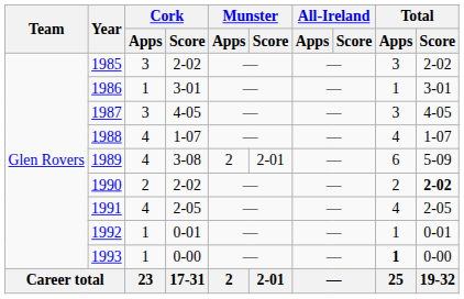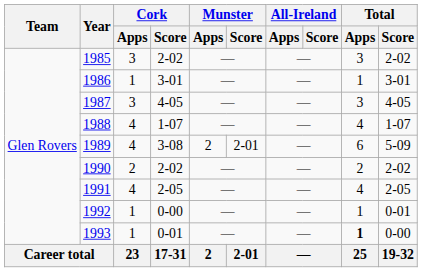 <table class="wikitable" style="text-align:center">
 <tr>
 <th rowspan="2">Team</th>
 <th rowspan="2">Year</th>
 <th colspan="2"><a href='#'>Cork</a></th>
 <th colspan="2"><a href='#'>Munster</a></th>
 <th colspan="2"><a href='#'>All-Ireland</a></th>
 <th colspan="2">Total</th>
 </tr>
 <tr>
 <th>Apps</th>
 <th>Score</th>
 <th>Apps</th>
 <th>Score</th>
 <th>Apps</th>
 <th>Score</th>
 <th>Apps</th>
 <th>Score</th>
 </tr>
 <tr>
 <td rowspan="9"><a href='#'>Glen Rovers</a></td>
 <td><a href='#'>1985</a></td>
 <td>3</td>
 <td>2-02</td>
 <td colspan=2>—</td>
 <td colspan=2>—</td>
 <td>3</td>
 <td>2-02</td>
 </tr>
 <tr>
 <td><a href='#'>1986</a></td>
 <td>1</td>
 <td>3-01</td>
 <td colspan=2>—</td>
 <td colspan=2>—</td>
 <td>1</td>
 <td>3-01</td>
 </tr>
 <tr>
 <td><a href='#'>1987</a></td>
 <td>3</td>
 <td>4-05</td>
 <td colspan=2>—</td>
 <td colspan=2>—</td>
 <td>3</td>
 <td>4-05</td>
 </tr>
 <tr>
 <td><a href='#'>1988</a></td>
 <td>4</td>
 <td>1-07</td>
 <td colspan=2>—</td>
 <td colspan=2>—</td>
 <td>4</td>
 <td>1-07</td>
 </tr>
 <tr>
 <td><a href='#'>1989</a></td>
 <td>4</td>
 <td>3-08</td>
 <td>2</td>
 <td>2-01</td>
 <td colspan=2>—</td>
 <td>6</td>
 <td>5-09</td>
 </tr>
 <tr>
 <td><a href='#'>1990</a></td>
 <td>2</td>
 <td>2-02</td>
 <td colspan=2>—</td>
 <td colspan=2>—</td>
 <td>2</td>
-<td><strong>2-02</strong></td>
+<td>2-02</td>
 </tr>
 <tr>
 <td><a href='#'>1991</a></td>
 <td>4</td>
 <td>2-05</td>
 <td colspan=2>—</td>
 <td colspan=2>—</td>
 <td>4</td>
 <td>2-05</td>
 </tr>
 <tr>
 <td><a href='#'>1992</a></td>
 <td>1</td>
-<td>0-01</td>
+<td>0-00</td>
 <td colspan=2>—</td>
 <td colspan=2>—</td>
 <td>1</td>
 <td>0-01</td>
 </tr>
 <tr>
 <td><a href='#'>1993</a></td>
 <td>1</td>
-<td>0-00</td>
+<td>0-01</td>
 <td colspan=2>—</td>
 <td colspan=2>—</td>
 <td><strong>1</strong></td>
 <td>0-00</td>
 </tr>
 <tr>
 <th colspan="2">Career total</th>
 <th>23</th>
 <th>17-31</th>
 <th>2</th>
 <th>2-01</th>
 <th colspan=2>—</th>
 <th>25</th>
 <th>19-32</th>
 </tr>
 </table>
